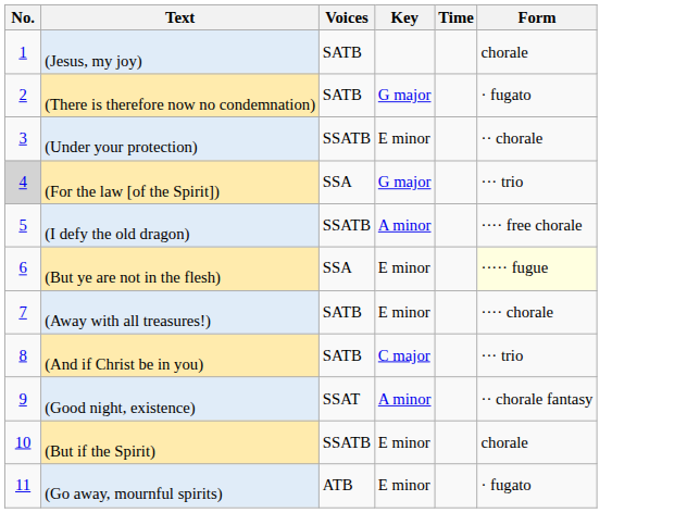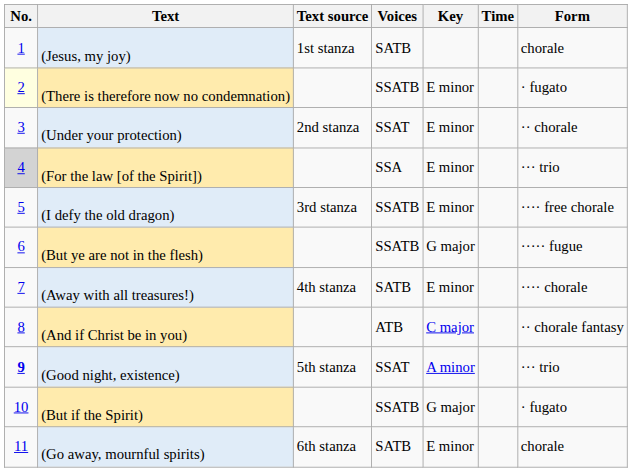 <table class="wikitable">
 <tr>
 <th scope="col">No.</th>
 <th scope="col">Text</th>
+<th scope="col">Text source</th>
 <th scope="col">Voices</th>
 <th scope="col">Key</th>
 <th scope="col">Time</th>
 <th scope="col">Form</th>
 </tr>
 <tr>
 <td style="text-align: center; padding: 0.6em;"><a href='#'>1</a></td>
 <td bgcolor="#E0ECF8"> <br> (Jesus, my joy)</td>
+<td>1st stanza</td>
 <td>SATB</td>
 <td></td>
 <td style="text-align: center;"></td>
 <td>chorale</td>
 </tr>
 <tr>
-<td style="text-align: center; padding: 0.6em;"><a href='#'>2</a></td>
+<td style="background: lightyellow; text-align: center; padding: 0.6em;"><a href='#'>2</a></td>
 <td bgcolor="#FFEBAD"> <br> (There is therefore now no condemnation)</td>
-<td>SATB</td>
-<td><a href='#'>G major</a></td>
+<td></td>
+<td>SSATB</td>
+<td>E minor</td>
 <td style="text-align: center;"></td>
 <td>· fugato</td>
 </tr>
 <tr>
 <td style="text-align: center; padding: 0.6em;"><a href='#'>3</a></td>
 <td bgcolor="#E0ECF8"> <br> (Under your protection)</td>
-<td>SSATB</td>
+<td>2nd stanza</td>
+<td>SSAT</td>
 <td>E minor</td>
 <td style="text-align: center;"></td>
 <td>·· chorale</td>
 </tr>
 <tr>
 <td style="background: lightgrey; text-align: center; padding: 0.6em;"><a href='#'>4</a></td>
 <td bgcolor="#FFEBAD"> <br> (For the law [of the Spirit])</td>
+<td></td>
 <td>SSA</td>
-<td><a href='#'>G major</a></td>
+<td>E minor</td>
 <td style="text-align: center;"></td>
 <td>··· trio</td>
 </tr>
 <tr>
 <td style="text-align: center; padding: 0.6em;"><a href='#'>5</a></td>
 <td bgcolor="#E0ECF8"> <br> (I defy the old dragon)</td>
+<td>3rd stanza</td>
 <td>SSATB</td>
-<td><a href='#'>A minor</a></td>
+<td>E minor</td>
 <td style="text-align: center;"></td>
 <td>···· free chorale</td>
 </tr>
 <tr>
 <td style="text-align: center; padding: 0.6em;"><a href='#'>6</a></td>
 <td bgcolor="#FFEBAD"> <br> (But ye are not in the flesh)</td>
-<td>SSA</td>
-<td>E minor</td>
+<td></td>
+<td>SSATB</td>
+<td>G major</td>
 <td style="text-align: center;"></td>
-<td style="background: lightyellow;">····· fugue</td>
+<td>····· fugue</td>
 </tr>
 <tr>
 <td style="text-align: center; padding: 0.6em;"><a href='#'>7</a></td>
 <td bgcolor="#E0ECF8"> <br> (Away with all treasures!)</td>
+<td>4th stanza</td>
 <td>SATB</td>
 <td>E minor</td>
 <td style="text-align: center;"></td>
 <td>···· chorale</td>
 </tr>
 <tr>
 <td style="text-align: center; padding: 0.6em;"><a href='#'>8</a></td>
 <td bgcolor="#FFEBAD"> <br> (And if Christ be in you)</td>
-<td>SATB</td>
+<td></td>
+<td>ATB</td>
 <td><a href='#'>C major</a></td>
+<td style="text-align: center;"></td>
+<td>·· chorale fantasy</td>
+</tr>
+<tr>
+<td style="text-align: center; padding: 0.6em;"><strong><a href='#'>9</a></strong></td>
+<td bgcolor="#E0ECF8"> <br> (Good night, existence)</td>
+<td>5th stanza</td>
+<td>SSAT</td>
+<td><a href='#'>A minor</a></td>
 <td style="text-align: center;"></td>
 <td>··· trio</td>
 </tr>
 <tr>
-<td style="text-align: center; padding: 0.6em;"><a href='#'>9</a></td>
-<td bgcolor="#E0ECF8"> <br> (Good night, existence)</td>
-<td>SSAT</td>
-<td><a href='#'>A minor</a></td>
+<td style="text-align: center; padding: 0.6em;"><a href='#'>10</a></td>
+<td bgcolor="#FFEBAD"> <br> (But if the Spirit)</td>
+<td></td>
+<td>SSATB</td>
+<td>G major</td>
 <td style="text-align: center;"></td>
-<td>·· chorale fantasy</td>
+<td>· fugato</td>
 </tr>
 <tr>
-<td style="text-align: center; padding: 0.6em;"><a href='#'>10</a></td>
-<td bgcolor="#FFEBAD"> <br> (But if the Spirit)</td>
-<td>SSATB</td>
+<td style="text-align: center; padding: 0.6em;"><a href='#'>11</a></td>
+<td bgcolor="#E0ECF8"> <br> (Go away, mournful spirits)</td>
+<td>6th stanza</td>
+<td>SATB</td>
 <td>E minor</td>
 <td style="text-align: center;"></td>
 <td>chorale</td>
 </tr>
-<tr>
-<td style="text-align: center; padding: 0.6em;"><a href='#'>11</a></td>
-<td bgcolor="#E0ECF8"> <br> (Go away, mournful spirits)</td>
-<td>ATB</td>
-<td>E minor</td>
-<td style="text-align: center;"></td>
-<td>· fugato</td>
-</tr>
 </table>
